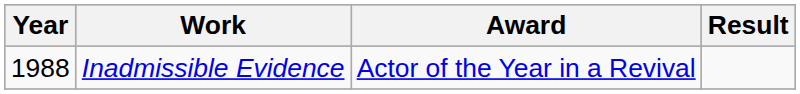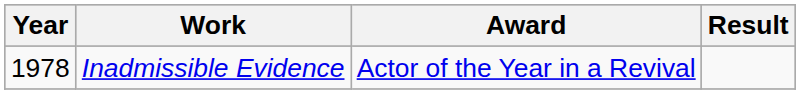 <table class="wikitable">
 <tr>
 <th>Year</th>
 <th>Work</th>
 <th>Award</th>
 <th>Result</th>
 </tr>
 <tr>
-<td>1988</td>
+<td>1978</td>
 <td><a href='#'><em>Inadmissible Evidence</em></a></td>
 <td><a href='#'>Actor of the Year in a Revival</a></td>
 <td></td>
 </tr>
 </table>
